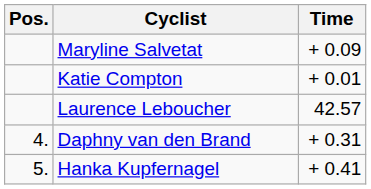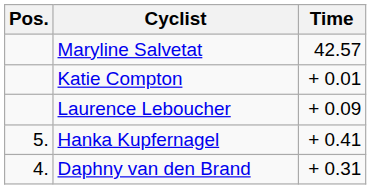 <table class="wikitable">
 <tr>
 <th width=20>Pos.</th>
 <th width=200>Cyclist</th>
 <th width=50>Time</th>
 </tr>
 <tr>
 <td align=right></td>
 <td> <a href='#'>Maryline Salvetat</a></td>
-<td align=right>+ 0.09</td>
+<td align=right>42.57</td>
 </tr>
 <tr>
 <td align=right></td>
 <td> <a href='#'>Katie Compton</a></td>
 <td align=right>+ 0.01</td>
 </tr>
 <tr>
 <td align=right></td>
 <td> <a href='#'>Laurence Leboucher</a></td>
-<td align=right>42.57</td>
+<td align=right>+ 0.09</td>
+</tr>
+<tr>
+<td align=right>5.</td>
+<td> <a href='#'>Hanka Kupfernagel</a></td>
+<td align=right>+ 0.41</td>
 </tr>
 <tr>
 <td align=right>4.</td>
 <td> <a href='#'>Daphny van den Brand</a></td>
 <td align=right>+ 0.31</td>
 </tr>
-<tr>
-<td align=right>5.</td>
-<td> <a href='#'>Hanka Kupfernagel</a></td>
-<td align=right>+ 0.41</td>
-</tr>
 </table>
